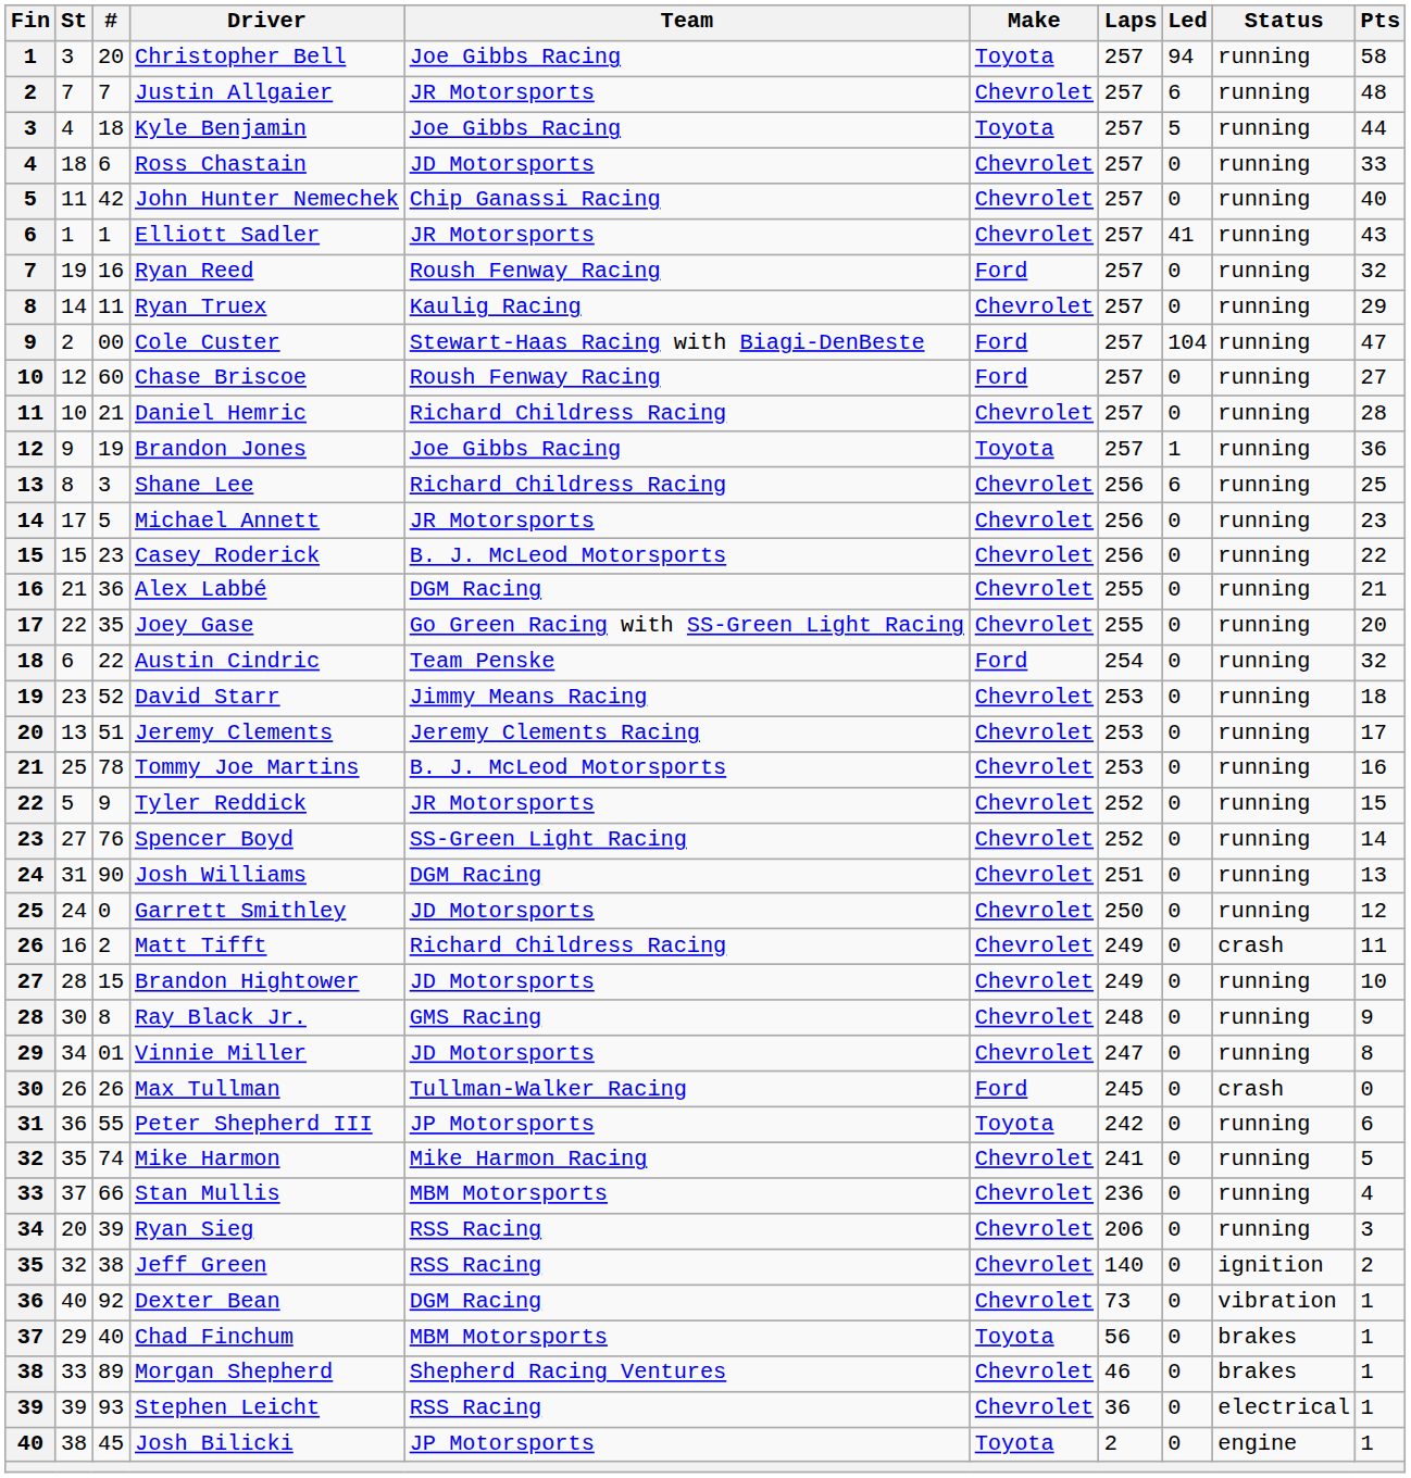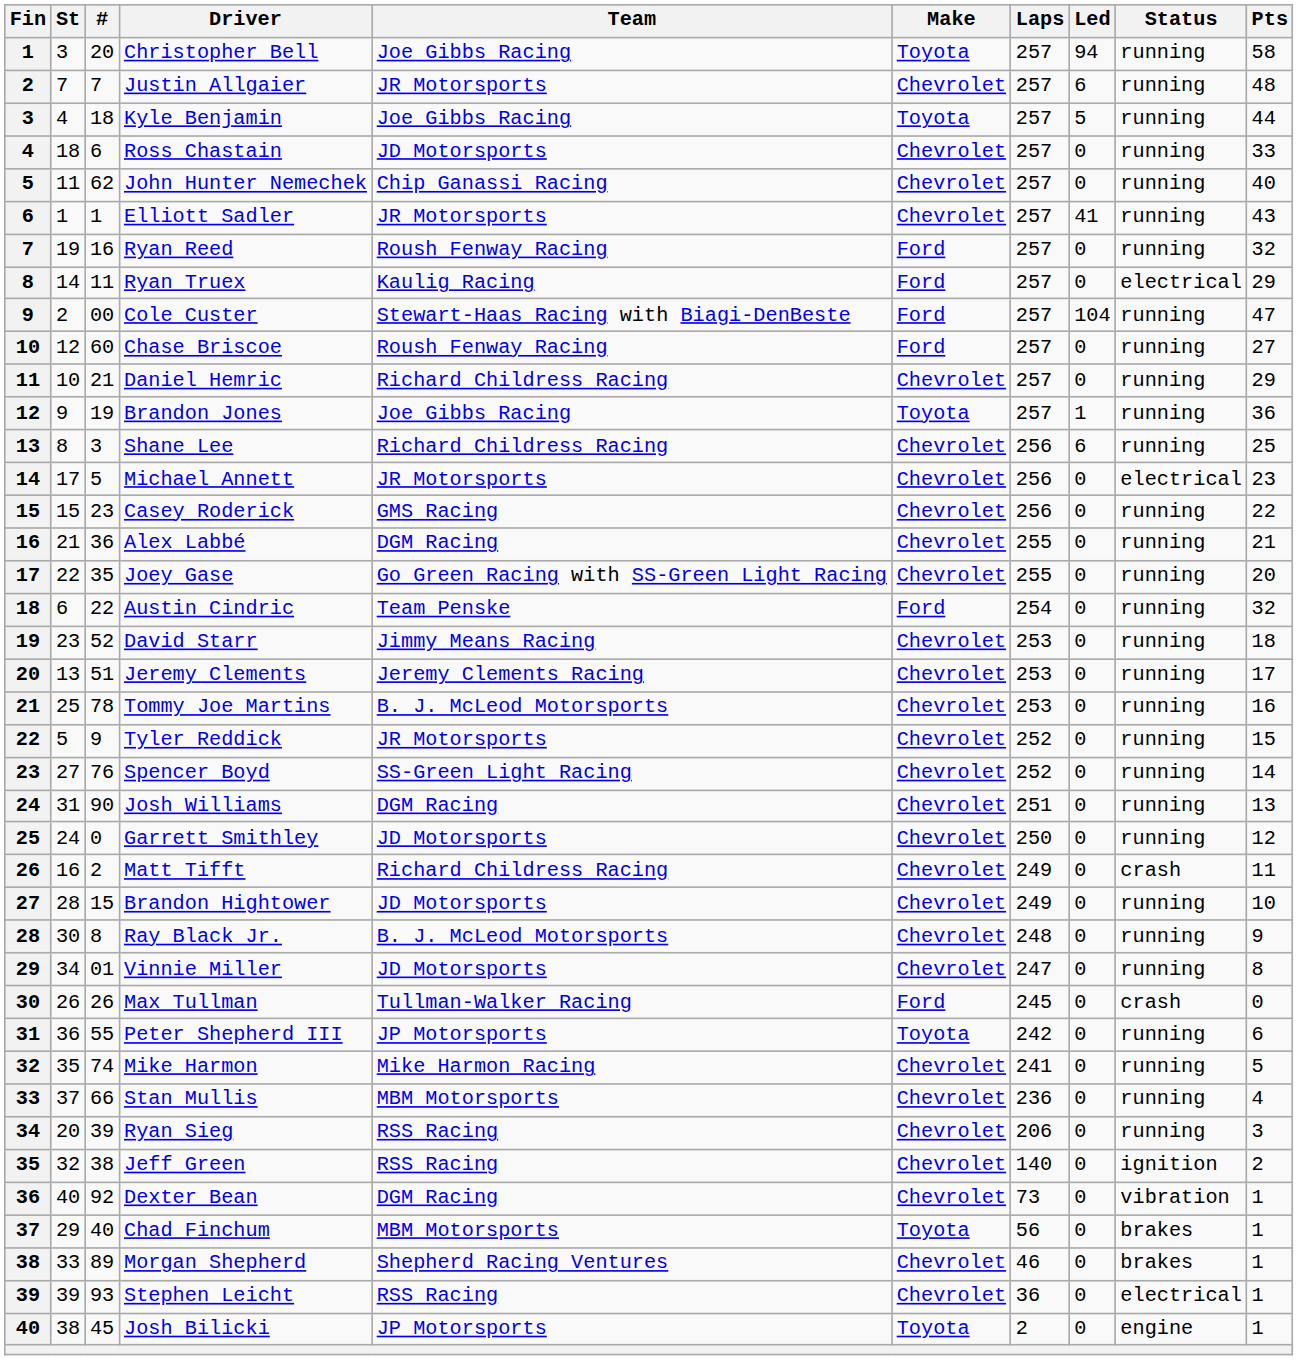 <table class="wikitable" style="font-size:95%">
 <tr>
 <th>Fin</th>
 <th>St</th>
 <th>#</th>
 <th>Driver</th>
 <th>Team</th>
 <th>Make</th>
 <th>Laps</th>
 <th>Led</th>
 <th>Status</th>
 <th>Pts</th>
 </tr>
 <tr>
 <th>1</th>
 <td>3</td>
 <td>20</td>
 <td><a href='#'>Christopher Bell</a></td>
 <td><a href='#'>Joe Gibbs Racing</a></td>
 <td><a href='#'>Toyota</a></td>
 <td>257</td>
 <td>94</td>
 <td>running</td>
 <td>58</td>
 </tr>
 <tr>
 <th>2</th>
 <td>7</td>
 <td>7</td>
 <td><a href='#'>Justin Allgaier</a></td>
 <td><a href='#'>JR Motorsports</a></td>
 <td><a href='#'>Chevrolet</a></td>
 <td>257</td>
 <td>6</td>
 <td>running</td>
 <td>48</td>
 </tr>
 <tr>
 <th>3</th>
 <td>4</td>
 <td>18</td>
 <td><a href='#'>Kyle Benjamin</a></td>
 <td><a href='#'>Joe Gibbs Racing</a></td>
 <td><a href='#'>Toyota</a></td>
 <td>257</td>
 <td>5</td>
 <td>running</td>
 <td>44</td>
 </tr>
 <tr>
 <th>4</th>
 <td>18</td>
 <td>6</td>
 <td><a href='#'>Ross Chastain</a></td>
 <td><a href='#'>JD Motorsports</a></td>
 <td><a href='#'>Chevrolet</a></td>
 <td>257</td>
 <td>0</td>
 <td>running</td>
 <td>33</td>
 </tr>
 <tr>
 <th>5</th>
 <td>11</td>
-<td>42</td>
+<td>62</td>
 <td><a href='#'>John Hunter Nemechek</a></td>
 <td><a href='#'>Chip Ganassi Racing</a></td>
 <td><a href='#'>Chevrolet</a></td>
 <td>257</td>
 <td>0</td>
 <td>running</td>
 <td>40</td>
 </tr>
 <tr>
 <th>6</th>
 <td>1</td>
 <td>1</td>
 <td><a href='#'>Elliott Sadler</a></td>
 <td><a href='#'>JR Motorsports</a></td>
 <td><a href='#'>Chevrolet</a></td>
 <td>257</td>
 <td>41</td>
 <td>running</td>
 <td>43</td>
 </tr>
 <tr>
 <th>7</th>
 <td>19</td>
 <td>16</td>
 <td><a href='#'>Ryan Reed</a></td>
 <td><a href='#'>Roush Fenway Racing</a></td>
 <td><a href='#'>Ford</a></td>
 <td>257</td>
 <td>0</td>
 <td>running</td>
 <td>32</td>
 </tr>
 <tr>
 <th>8</th>
 <td>14</td>
 <td>11</td>
 <td><a href='#'>Ryan Truex</a></td>
 <td><a href='#'>Kaulig Racing</a></td>
-<td><a href='#'>Chevrolet</a></td>
+<td><a href='#'>Ford</a></td>
 <td>257</td>
 <td>0</td>
-<td>running</td>
+<td>electrical</td>
 <td>29</td>
 </tr>
 <tr>
 <th>9</th>
 <td>2</td>
 <td>00</td>
 <td><a href='#'>Cole Custer</a></td>
 <td><a href='#'>Stewart-Haas Racing</a> with <a href='#'>Biagi-DenBeste</a></td>
 <td><a href='#'>Ford</a></td>
 <td>257</td>
 <td>104</td>
 <td>running</td>
 <td>47</td>
 </tr>
 <tr>
 <th>10</th>
 <td>12</td>
 <td>60</td>
 <td><a href='#'>Chase Briscoe</a></td>
 <td><a href='#'>Roush Fenway Racing</a></td>
 <td><a href='#'>Ford</a></td>
 <td>257</td>
 <td>0</td>
 <td>running</td>
 <td>27</td>
 </tr>
 <tr>
 <th>11</th>
 <td>10</td>
 <td>21</td>
 <td><a href='#'>Daniel Hemric</a></td>
 <td><a href='#'>Richard Childress Racing</a></td>
 <td><a href='#'>Chevrolet</a></td>
 <td>257</td>
 <td>0</td>
 <td>running</td>
-<td>28</td>
+<td>29</td>
 </tr>
 <tr>
 <th>12</th>
 <td>9</td>
 <td>19</td>
 <td><a href='#'>Brandon Jones</a></td>
 <td><a href='#'>Joe Gibbs Racing</a></td>
 <td><a href='#'>Toyota</a></td>
 <td>257</td>
 <td>1</td>
 <td>running</td>
 <td>36</td>
 </tr>
 <tr>
 <th>13</th>
 <td>8</td>
 <td>3</td>
 <td><a href='#'>Shane Lee</a></td>
 <td><a href='#'>Richard Childress Racing</a></td>
 <td><a href='#'>Chevrolet</a></td>
 <td>256</td>
 <td>6</td>
 <td>running</td>
 <td>25</td>
 </tr>
 <tr>
 <th>14</th>
 <td>17</td>
 <td>5</td>
 <td><a href='#'>Michael Annett</a></td>
 <td><a href='#'>JR Motorsports</a></td>
 <td><a href='#'>Chevrolet</a></td>
 <td>256</td>
 <td>0</td>
-<td>running</td>
+<td>electrical</td>
 <td>23</td>
 </tr>
 <tr>
 <th>15</th>
 <td>15</td>
 <td>23</td>
 <td><a href='#'>Casey Roderick</a></td>
-<td><a href='#'>B. J. McLeod Motorsports</a></td>
+<td><a href='#'>GMS Racing</a></td>
 <td><a href='#'>Chevrolet</a></td>
 <td>256</td>
 <td>0</td>
 <td>running</td>
 <td>22</td>
 </tr>
 <tr>
 <th>16</th>
 <td>21</td>
 <td>36</td>
 <td><a href='#'>Alex Labbé</a></td>
 <td><a href='#'>DGM Racing</a></td>
 <td><a href='#'>Chevrolet</a></td>
 <td>255</td>
 <td>0</td>
 <td>running</td>
 <td>21</td>
 </tr>
 <tr>
 <th>17</th>
 <td>22</td>
 <td>35</td>
 <td><a href='#'>Joey Gase</a></td>
 <td><a href='#'>Go Green Racing</a> with <a href='#'>SS-Green Light Racing</a></td>
 <td><a href='#'>Chevrolet</a></td>
 <td>255</td>
 <td>0</td>
 <td>running</td>
 <td>20</td>
 </tr>
 <tr>
 <th>18</th>
 <td>6</td>
 <td>22</td>
 <td><a href='#'>Austin Cindric</a></td>
 <td><a href='#'>Team Penske</a></td>
 <td><a href='#'>Ford</a></td>
 <td>254</td>
 <td>0</td>
 <td>running</td>
 <td>32</td>
 </tr>
 <tr>
 <th>19</th>
 <td>23</td>
 <td>52</td>
 <td><a href='#'>David Starr</a></td>
 <td><a href='#'>Jimmy Means Racing</a></td>
 <td><a href='#'>Chevrolet</a></td>
 <td>253</td>
 <td>0</td>
 <td>running</td>
 <td>18</td>
 </tr>
 <tr>
 <th>20</th>
 <td>13</td>
 <td>51</td>
 <td><a href='#'>Jeremy Clements</a></td>
 <td><a href='#'>Jeremy Clements Racing</a></td>
 <td><a href='#'>Chevrolet</a></td>
 <td>253</td>
 <td>0</td>
 <td>running</td>
 <td>17</td>
 </tr>
 <tr>
 <th>21</th>
 <td>25</td>
 <td>78</td>
 <td><a href='#'>Tommy Joe Martins</a></td>
 <td><a href='#'>B. J. McLeod Motorsports</a></td>
 <td><a href='#'>Chevrolet</a></td>
 <td>253</td>
 <td>0</td>
 <td>running</td>
 <td>16</td>
 </tr>
 <tr>
 <th>22</th>
 <td>5</td>
 <td>9</td>
 <td><a href='#'>Tyler Reddick</a></td>
 <td><a href='#'>JR Motorsports</a></td>
 <td><a href='#'>Chevrolet</a></td>
 <td>252</td>
 <td>0</td>
 <td>running</td>
 <td>15</td>
 </tr>
 <tr>
 <th>23</th>
 <td>27</td>
 <td>76</td>
 <td><a href='#'>Spencer Boyd</a></td>
 <td><a href='#'>SS-Green Light Racing</a></td>
 <td><a href='#'>Chevrolet</a></td>
 <td>252</td>
 <td>0</td>
 <td>running</td>
 <td>14</td>
 </tr>
 <tr>
 <th>24</th>
 <td>31</td>
 <td>90</td>
 <td><a href='#'>Josh Williams</a></td>
 <td><a href='#'>DGM Racing</a></td>
 <td><a href='#'>Chevrolet</a></td>
 <td>251</td>
 <td>0</td>
 <td>running</td>
 <td>13</td>
 </tr>
 <tr>
 <th>25</th>
 <td>24</td>
 <td>0</td>
 <td><a href='#'>Garrett Smithley</a></td>
 <td><a href='#'>JD Motorsports</a></td>
 <td><a href='#'>Chevrolet</a></td>
 <td>250</td>
 <td>0</td>
 <td>running</td>
 <td>12</td>
 </tr>
 <tr>
 <th>26</th>
 <td>16</td>
 <td>2</td>
 <td><a href='#'>Matt Tifft</a></td>
 <td><a href='#'>Richard Childress Racing</a></td>
 <td><a href='#'>Chevrolet</a></td>
 <td>249</td>
 <td>0</td>
 <td>crash</td>
 <td>11</td>
 </tr>
 <tr>
 <th>27</th>
 <td>28</td>
 <td>15</td>
 <td><a href='#'>Brandon Hightower</a></td>
 <td><a href='#'>JD Motorsports</a></td>
 <td><a href='#'>Chevrolet</a></td>
 <td>249</td>
 <td>0</td>
 <td>running</td>
 <td>10</td>
 </tr>
 <tr>
 <th>28</th>
 <td>30</td>
 <td>8</td>
 <td><a href='#'>Ray Black Jr.</a></td>
-<td><a href='#'>GMS Racing</a></td>
+<td><a href='#'>B. J. McLeod Motorsports</a></td>
 <td><a href='#'>Chevrolet</a></td>
 <td>248</td>
 <td>0</td>
 <td>running</td>
 <td>9</td>
 </tr>
 <tr>
 <th>29</th>
 <td>34</td>
 <td>01</td>
 <td><a href='#'>Vinnie Miller</a></td>
 <td><a href='#'>JD Motorsports</a></td>
 <td><a href='#'>Chevrolet</a></td>
 <td>247</td>
 <td>0</td>
 <td>running</td>
 <td>8</td>
 </tr>
 <tr>
 <th>30</th>
 <td>26</td>
 <td>26</td>
 <td><a href='#'>Max Tullman</a></td>
 <td><a href='#'>Tullman-Walker Racing</a></td>
 <td><a href='#'>Ford</a></td>
 <td>245</td>
 <td>0</td>
 <td>crash</td>
 <td>0</td>
 </tr>
 <tr>
 <th>31</th>
 <td>36</td>
 <td>55</td>
 <td><a href='#'>Peter Shepherd III</a></td>
 <td><a href='#'>JP Motorsports</a></td>
 <td><a href='#'>Toyota</a></td>
 <td>242</td>
 <td>0</td>
 <td>running</td>
 <td>6</td>
 </tr>
 <tr>
 <th>32</th>
 <td>35</td>
 <td>74</td>
 <td><a href='#'>Mike Harmon</a></td>
 <td><a href='#'>Mike Harmon Racing</a></td>
 <td><a href='#'>Chevrolet</a></td>
 <td>241</td>
 <td>0</td>
 <td>running</td>
 <td>5</td>
 </tr>
 <tr>
 <th>33</th>
 <td>37</td>
 <td>66</td>
 <td><a href='#'>Stan Mullis</a></td>
 <td><a href='#'>MBM Motorsports</a></td>
 <td><a href='#'>Chevrolet</a></td>
 <td>236</td>
 <td>0</td>
 <td>running</td>
 <td>4</td>
 </tr>
 <tr>
 <th>34</th>
 <td>20</td>
 <td>39</td>
 <td><a href='#'>Ryan Sieg</a></td>
 <td><a href='#'>RSS Racing</a></td>
 <td><a href='#'>Chevrolet</a></td>
 <td>206</td>
 <td>0</td>
 <td>running</td>
 <td>3</td>
 </tr>
 <tr>
 <th>35</th>
 <td>32</td>
 <td>38</td>
 <td><a href='#'>Jeff Green</a></td>
 <td><a href='#'>RSS Racing</a></td>
 <td><a href='#'>Chevrolet</a></td>
 <td>140</td>
 <td>0</td>
 <td>ignition</td>
 <td>2</td>
 </tr>
 <tr>
 <th>36</th>
 <td>40</td>
 <td>92</td>
 <td><a href='#'>Dexter Bean</a></td>
 <td><a href='#'>DGM Racing</a></td>
 <td><a href='#'>Chevrolet</a></td>
 <td>73</td>
 <td>0</td>
 <td>vibration</td>
 <td>1</td>
 </tr>
 <tr>
 <th>37</th>
 <td>29</td>
 <td>40</td>
 <td><a href='#'>Chad Finchum</a></td>
 <td><a href='#'>MBM Motorsports</a></td>
 <td><a href='#'>Toyota</a></td>
 <td>56</td>
 <td>0</td>
 <td>brakes</td>
 <td>1</td>
 </tr>
 <tr>
 <th>38</th>
 <td>33</td>
 <td>89</td>
 <td><a href='#'>Morgan Shepherd</a></td>
 <td><a href='#'>Shepherd Racing Ventures</a></td>
 <td><a href='#'>Chevrolet</a></td>
 <td>46</td>
 <td>0</td>
 <td>brakes</td>
 <td>1</td>
 </tr>
 <tr>
 <th>39</th>
 <td>39</td>
 <td>93</td>
 <td><a href='#'>Stephen Leicht</a></td>
 <td><a href='#'>RSS Racing</a></td>
 <td><a href='#'>Chevrolet</a></td>
 <td>36</td>
 <td>0</td>
 <td>electrical</td>
 <td>1</td>
 </tr>
 <tr>
 <th>40</th>
 <td>38</td>
 <td>45</td>
 <td><a href='#'>Josh Bilicki</a></td>
 <td><a href='#'>JP Motorsports</a></td>
 <td><a href='#'>Toyota</a></td>
 <td>2</td>
 <td>0</td>
 <td>engine</td>
 <td>1</td>
 </tr>
 <tr>
 <th colspan="10"></th>
 </tr>
 </table>
